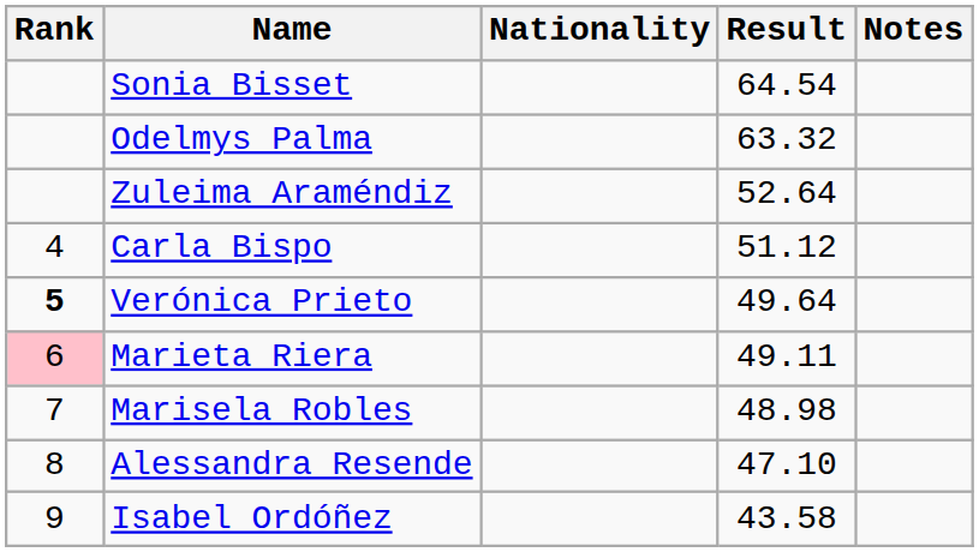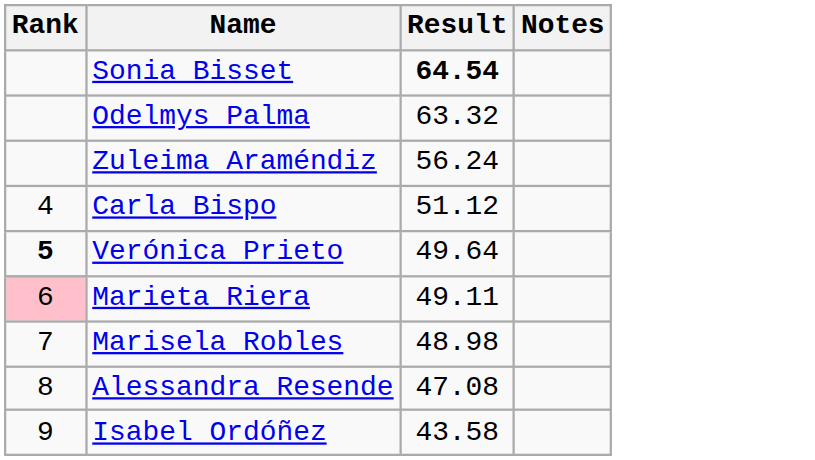 <table class="wikitable sortable" style="text-align:center;font-size:95%">
 <tr>
 <th>Rank</th>
 <th>Name</th>
-<th>Nationality</th>
 <th>Result</th>
 <th>Notes</th>
 </tr>
 <tr>
 <td></td>
 <td align=left><a href='#'>Sonia Bisset</a></td>
-<td align=left></td>
-<td>64.54</td>
+<td><strong>64.54</strong></td>
 <td></td>
 </tr>
 <tr>
 <td></td>
 <td align=left><a href='#'>Odelmys Palma</a></td>
-<td align=left></td>
 <td>63.32</td>
 <td></td>
 </tr>
 <tr>
 <td></td>
 <td align=left><a href='#'>Zuleima Araméndiz</a></td>
-<td align=left></td>
-<td>52.64</td>
+<td>56.24</td>
 <td></td>
 </tr>
 <tr>
 <td>4</td>
 <td align=left><a href='#'>Carla Bispo</a></td>
-<td align=left></td>
 <td>51.12</td>
 <td></td>
 </tr>
 <tr>
 <td><strong>5</strong></td>
 <td align=left><a href='#'>Verónica Prieto</a></td>
-<td align=left></td>
 <td>49.64</td>
 <td></td>
 </tr>
 <tr>
 <td style="background: pink;">6</td>
 <td align=left><a href='#'>Marieta Riera</a></td>
-<td align=left></td>
 <td>49.11</td>
 <td></td>
 </tr>
 <tr>
 <td>7</td>
 <td align=left><a href='#'>Marisela Robles</a></td>
-<td align=left></td>
 <td>48.98</td>
 <td></td>
 </tr>
 <tr>
 <td>8</td>
 <td align=left><a href='#'>Alessandra Resende</a></td>
-<td align=left></td>
-<td>47.10</td>
+<td>47.08</td>
 <td></td>
 </tr>
 <tr>
 <td>9</td>
 <td align=left><a href='#'>Isabel Ordóñez</a></td>
-<td align=left></td>
 <td>43.58</td>
 <td></td>
 </tr>
 </table>
